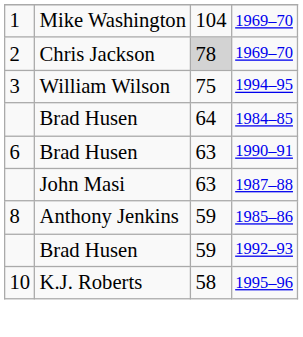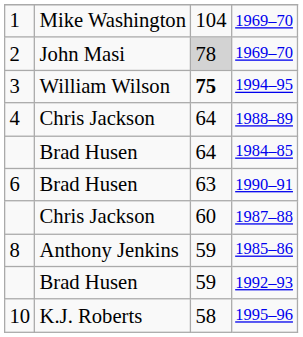 <table class="wikitable">
 <tr>
 </tr>
 <tr>
 <td>1</td>
 <td>Mike Washington</td>
 <td>104</td>
 <td style="font-size:80%;"><a href='#'>1969–70</a></td>
 </tr>
 <tr>
 <td>2</td>
-<td>Chris Jackson</td>
+<td>John Masi</td>
 <td style="background: lightgrey;">78</td>
 <td style="font-size:80%;"><a href='#'>1969–70</a></td>
 </tr>
 <tr>
 <td>3</td>
 <td>William Wilson</td>
-<td>75</td>
+<td><strong>75</strong></td>
 <td style="font-size:80%;"><a href='#'>1994–95</a></td>
+</tr>
+<tr>
+<td>4</td>
+<td>Chris Jackson</td>
+<td>64</td>
+<td style="font-size:80%;"><a href='#'>1988–89</a></td>
 </tr>
 <tr>
 <td></td>
 <td>Brad Husen</td>
 <td>64</td>
 <td style="font-size:80%;"><a href='#'>1984–85</a></td>
 </tr>
 <tr>
 <td>6</td>
 <td>Brad Husen</td>
 <td>63</td>
 <td style="font-size:80%;"><a href='#'>1990–91</a></td>
 </tr>
 <tr>
 <td></td>
-<td>John Masi</td>
-<td>63</td>
+<td>Chris Jackson</td>
+<td>60</td>
 <td style="font-size:80%;"><a href='#'>1987–88</a></td>
 </tr>
 <tr>
 <td>8</td>
 <td>Anthony Jenkins</td>
 <td>59</td>
 <td style="font-size:80%;"><a href='#'>1985–86</a></td>
 </tr>
 <tr>
 <td></td>
 <td>Brad Husen</td>
 <td>59</td>
 <td style="font-size:80%;"><a href='#'>1992–93</a></td>
 </tr>
 <tr>
 <td>10</td>
 <td>K.J. Roberts</td>
 <td>58</td>
 <td style="font-size:80%;"><a href='#'>1995–96</a></td>
 </tr>
 </table>
